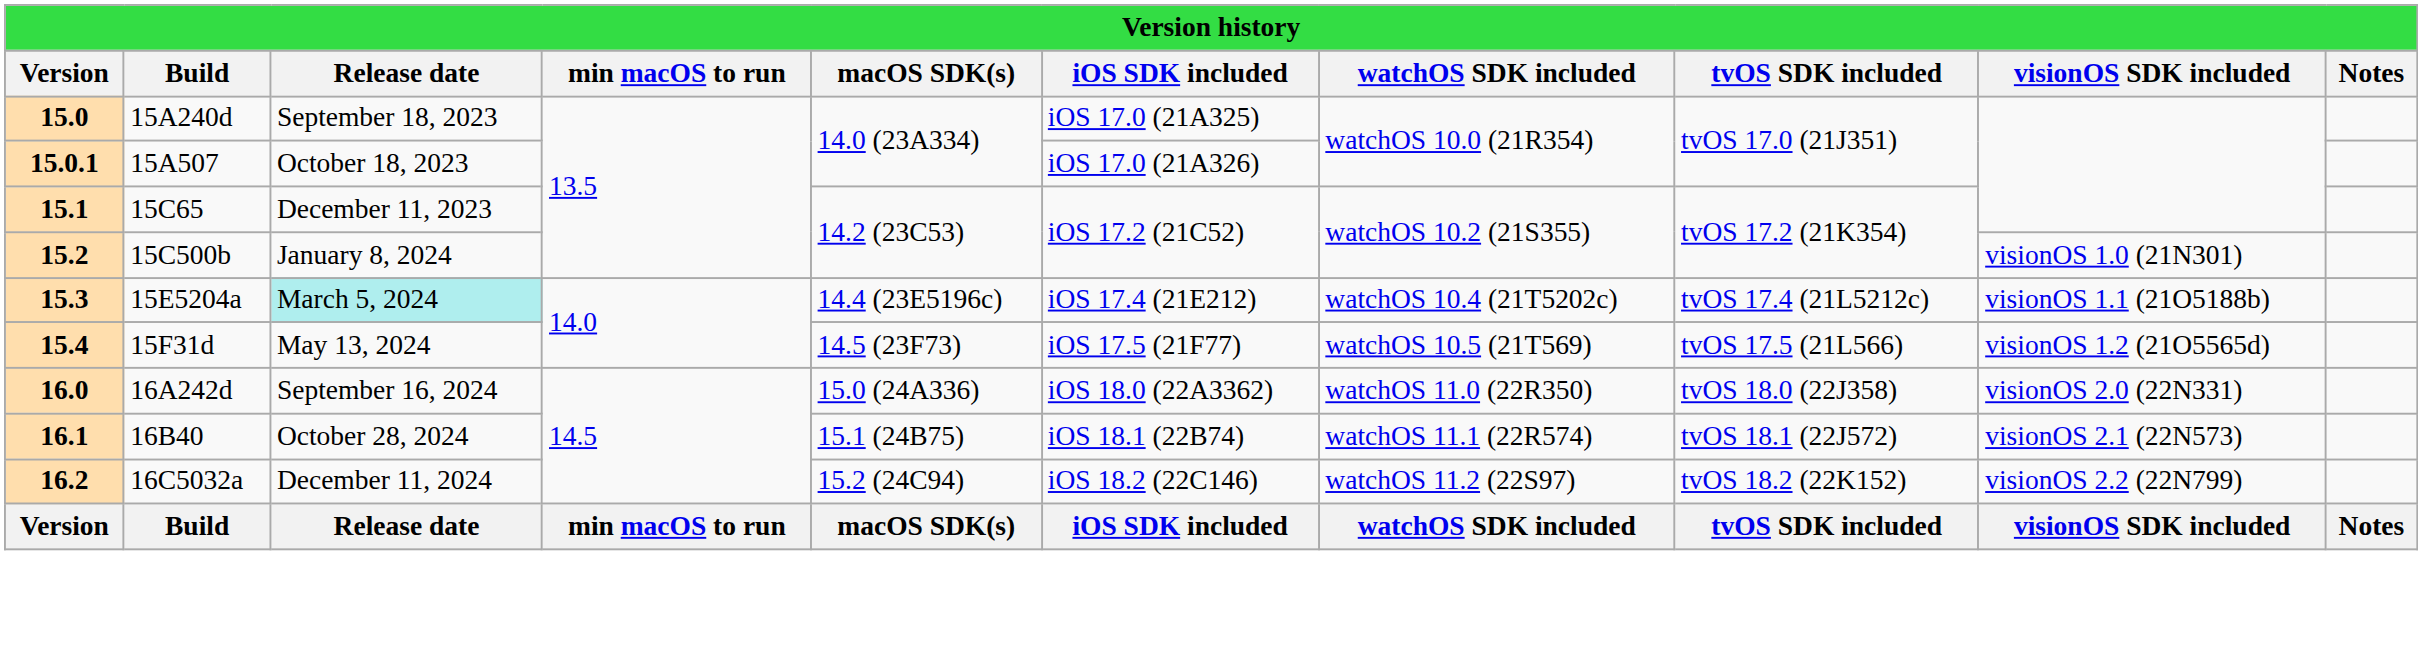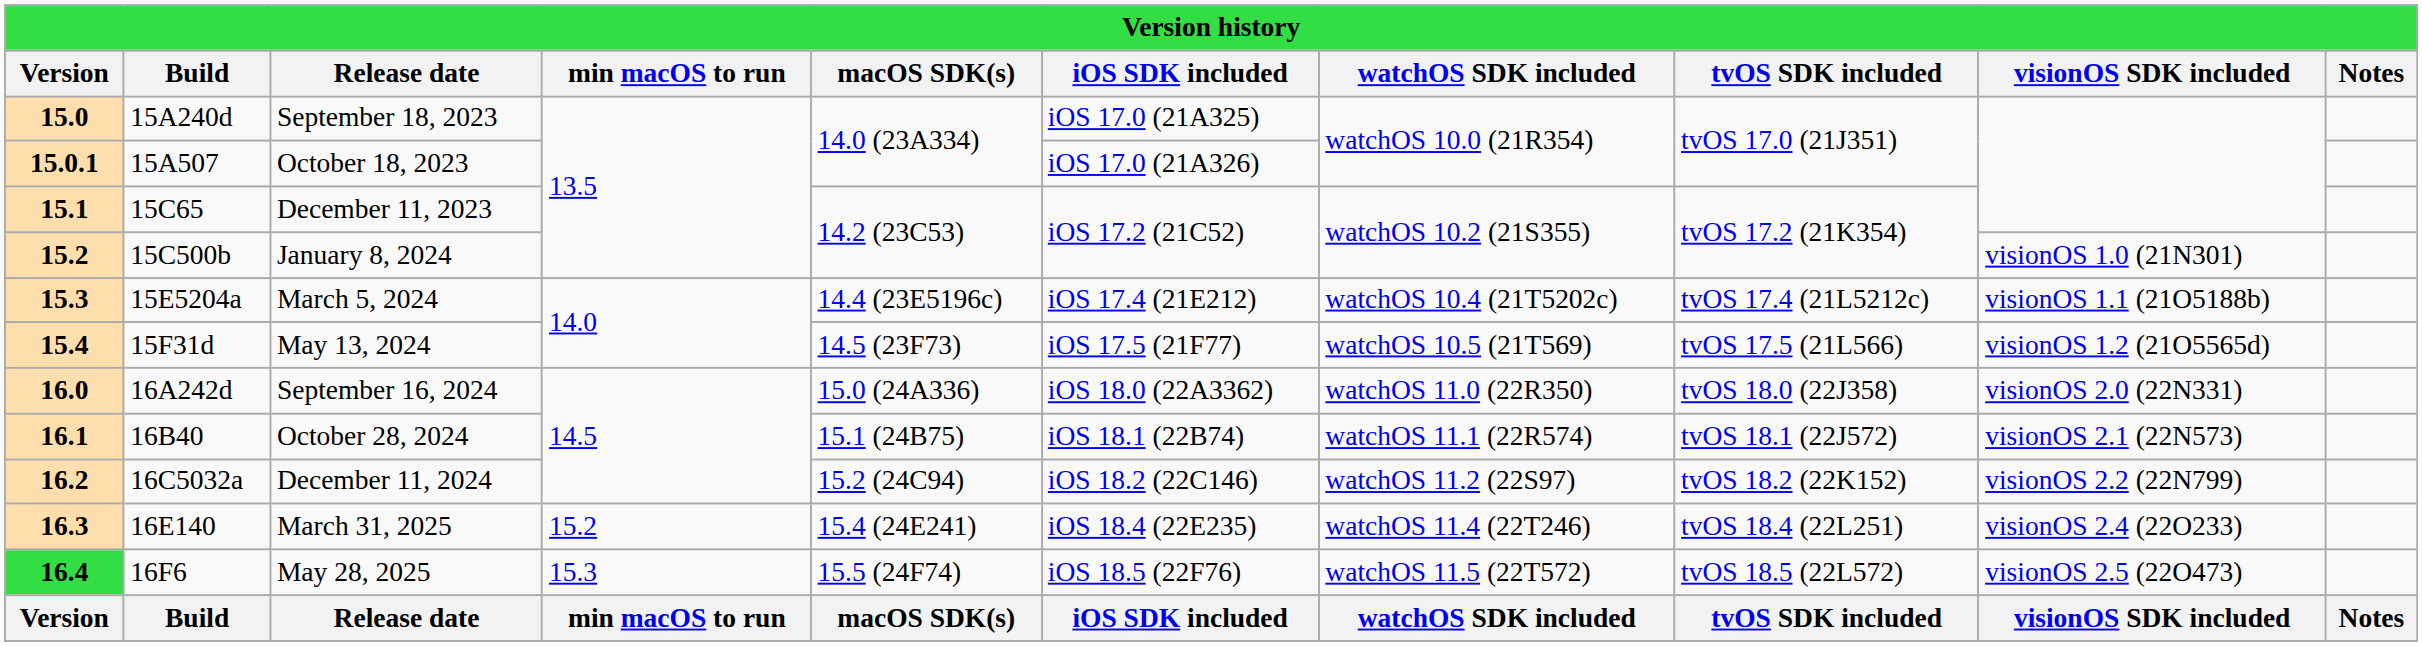 <table class="wikitable collapsible" style="width:100%; font-size:90%;">
 <tr>
 <th style="background: #3d4; text-align:center;" colspan="10">Version history</th>
 </tr>
 <tr>
 <th>Version</th>
 <th>Build</th>
 <th>Release date</th>
 <th>min <a href='#'>macOS</a> to run</th>
 <th>macOS SDK(s)</th>
 <th><a href='#'>iOS SDK</a> included</th>
 <th><a href='#'>watchOS</a> SDK included</th>
 <th><a href='#'>tvOS</a> SDK included</th>
 <th><a href='#'>visionOS</a> SDK included</th>
 <th>Notes</th>
 </tr>
 <tr>
 <th style="background:#ffdead; white-space:nowrap;">15.0</th>
 <td>15A240d</td>
 <td>September 18, 2023</td>
 <td rowspan=4><a href='#'>13.5</a></td>
 <td rowspan=2><a href='#'>14.0</a> (23A334)</td>
 <td><a href='#'>iOS 17.0</a> (21A325)</td>
 <td rowspan=2><a href='#'>watchOS 10.0</a> (21R354)</td>
 <td rowspan=2><a href='#'>tvOS 17.0</a> (21J351)</td>
 <td rowspan=3></td>
 <td></td>
 </tr>
 <tr>
 <th style="background:#ffdead; white-space:nowrap;">15.0.1</th>
 <td>15A507</td>
 <td>October 18, 2023</td>
 <td><a href='#'>iOS 17.0</a> (21A326)</td>
 <td></td>
 </tr>
 <tr>
 <th style="background:#ffdead; white-space:nowrap;">15.1</th>
 <td>15C65</td>
 <td>December 11, 2023</td>
 <td rowspan=2><a href='#'>14.2</a> (23C53)</td>
 <td rowspan=2><a href='#'>iOS 17.2</a> (21C52)</td>
 <td rowspan=2><a href='#'>watchOS 10.2</a> (21S355)</td>
 <td rowspan=2><a href='#'>tvOS 17.2</a> (21K354)</td>
 <td></td>
 </tr>
 <tr>
 <th style="background:#ffdead; white-space:nowrap;">15.2</th>
 <td>15C500b</td>
 <td>January 8, 2024</td>
 <td><a href='#'>visionOS 1.0</a> (21N301)</td>
 <td></td>
 </tr>
 <tr>
 <th style="background:#ffdead; white-space:nowrap;">15.3</th>
 <td>15E5204a</td>
-<td style="background: paleturquoise;">March 5, 2024</td>
+<td>March 5, 2024</td>
 <td rowspan=2><a href='#'>14.0</a></td>
 <td><a href='#'>14.4</a> (23E5196c)</td>
 <td><a href='#'>iOS 17.4</a> (21E212)</td>
 <td><a href='#'>watchOS 10.4</a> (21T5202c)</td>
 <td><a href='#'>tvOS 17.4</a> (21L5212c)</td>
 <td><a href='#'>visionOS 1.1</a> (21O5188b)</td>
 <td></td>
 </tr>
 <tr>
 <th style="background:#ffdead; white-space:nowrap;">15.4</th>
 <td>15F31d</td>
 <td>May 13, 2024</td>
 <td><a href='#'>14.5</a> (23F73)</td>
 <td><a href='#'>iOS 17.5</a> (21F77)</td>
 <td><a href='#'>watchOS 10.5</a> (21T569)</td>
 <td><a href='#'>tvOS 17.5</a> (21L566)</td>
 <td><a href='#'>visionOS 1.2</a> (21O5565d)</td>
 <td></td>
 </tr>
 <tr>
 <th style="background:#ffdead; white-space:nowrap;">16.0</th>
 <td>16A242d</td>
 <td>September 16, 2024</td>
 <td rowspan=3><a href='#'>14.5</a></td>
 <td><a href='#'>15.0</a> (24A336)</td>
 <td><a href='#'>iOS 18.0</a> (22A3362)</td>
 <td><a href='#'>watchOS 11.0</a> (22R350)</td>
 <td><a href='#'>tvOS 18.0</a> (22J358)</td>
 <td><a href='#'>visionOS 2.0</a> (22N331)</td>
 <td></td>
 </tr>
 <tr>
 <th style="background:#ffdead; white-space:nowrap;">16.1</th>
 <td>16B40</td>
 <td>October 28, 2024</td>
 <td><a href='#'>15.1</a> (24B75)</td>
 <td><a href='#'>iOS 18.1</a> (22B74)</td>
 <td><a href='#'>watchOS 11.1</a> (22R574)</td>
 <td><a href='#'>tvOS 18.1</a> (22J572)</td>
 <td><a href='#'>visionOS 2.1</a> (22N573)</td>
 <td></td>
 </tr>
 <tr>
 <th style="background:#ffdead; white-space:nowrap;">16.2</th>
 <td>16C5032a</td>
 <td>December 11, 2024</td>
 <td><a href='#'>15.2</a> (24C94)</td>
 <td><a href='#'>iOS 18.2</a> (22C146)</td>
 <td><a href='#'>watchOS 11.2</a> (22S97)</td>
 <td><a href='#'>tvOS 18.2</a> (22K152)</td>
 <td><a href='#'>visionOS 2.2</a> (22N799)</td>
 <td></td>
 </tr>
+<tr>
+<th style="background:#ffdead; white-space:nowrap;">16.3</th>
+<td>16E140</td>
+<td>March 31, 2025</td>
+<td><a href='#'>15.2</a></td>
+<td><a href='#'>15.4</a> (24E241)</td>
+<td><a href='#'>iOS 18.4</a> (22E235)</td>
+<td><a href='#'>watchOS 11.4</a> (22T246)</td>
+<td><a href='#'>tvOS 18.4</a> (22L251)</td>
+<td><a href='#'>visionOS 2.4</a> (22O233)</td>
+<td></td>
+</tr>
+<tr>
+<th style="background:#3d4; white-space:nowrap;">16.4</th>
+<td>16F6</td>
+<td>May 28, 2025</td>
+<td><a href='#'>15.3</a></td>
+<td><a href='#'>15.5</a> (24F74)</td>
+<td><a href='#'>iOS 18.5</a> (22F76)</td>
+<td><a href='#'>watchOS 11.5</a> (22T572)</td>
+<td><a href='#'>tvOS 18.5</a> (22L572)</td>
+<td><a href='#'>visionOS 2.5</a> (22O473)</td>
+<td></td>
+</tr>
 <tr class="sortbottom">
 <th>Version</th>
 <th>Build</th>
 <th>Release date</th>
 <th>min <a href='#'>macOS</a> to run</th>
 <th>macOS SDK(s)</th>
 <th><a href='#'>iOS SDK</a> included</th>
 <th><a href='#'>watchOS</a> SDK included</th>
 <th><a href='#'>tvOS</a> SDK included</th>
 <th><a href='#'>visionOS</a> SDK included</th>
 <th>Notes</th>
 </tr>
 </table>
